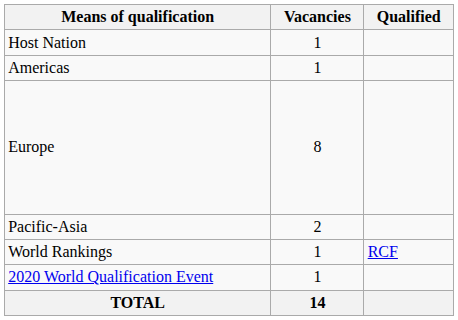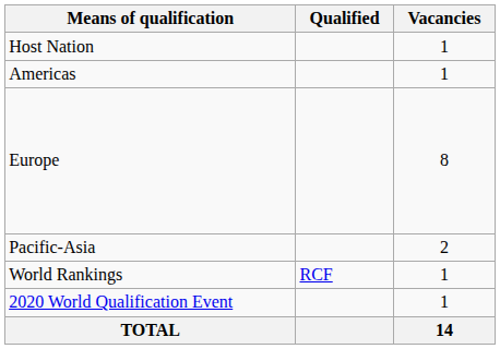 <table class="wikitable" style="width:450px;">
 <tr>
 <th>Means of qualification</th>
+<th>Qualified</th>
 <th>Vacancies</th>
-<th>Qualified</th>
 </tr>
 <tr>
 <td>Host Nation</td>
+<td></td>
 <td align=center>1</td>
-<td></td>
 </tr>
 <tr>
 <td>Americas</td>
+<td></td>
 <td align=center>1</td>
-<td></td>
 </tr>
 <tr>
 <td>Europe</td>
+<td> <br>  <br>  <br>  <br>  <br>  <br>  <br> </td>
 <td align=center>8</td>
-<td> <br>  <br>  <br>  <br>  <br>  <br>  <br> </td>
 </tr>
 <tr>
 <td>Pacific-Asia</td>
+<td> <br> </td>
 <td align=center>2</td>
-<td> <br> </td>
 </tr>
 <tr>
 <td>World Rankings</td>
+<td> <a href='#'>RCF</a></td>
 <td align=center>1</td>
-<td> <a href='#'>RCF</a></td>
 </tr>
 <tr>
 <td><a href='#'>2020 World Qualification Event</a></td>
+<td></td>
 <td align=center>1</td>
-<td></td>
 </tr>
 <tr>
 <th>TOTAL</th>
+<th></th>
 <th>14</th>
-<th></th>
 </tr>
 </table>
